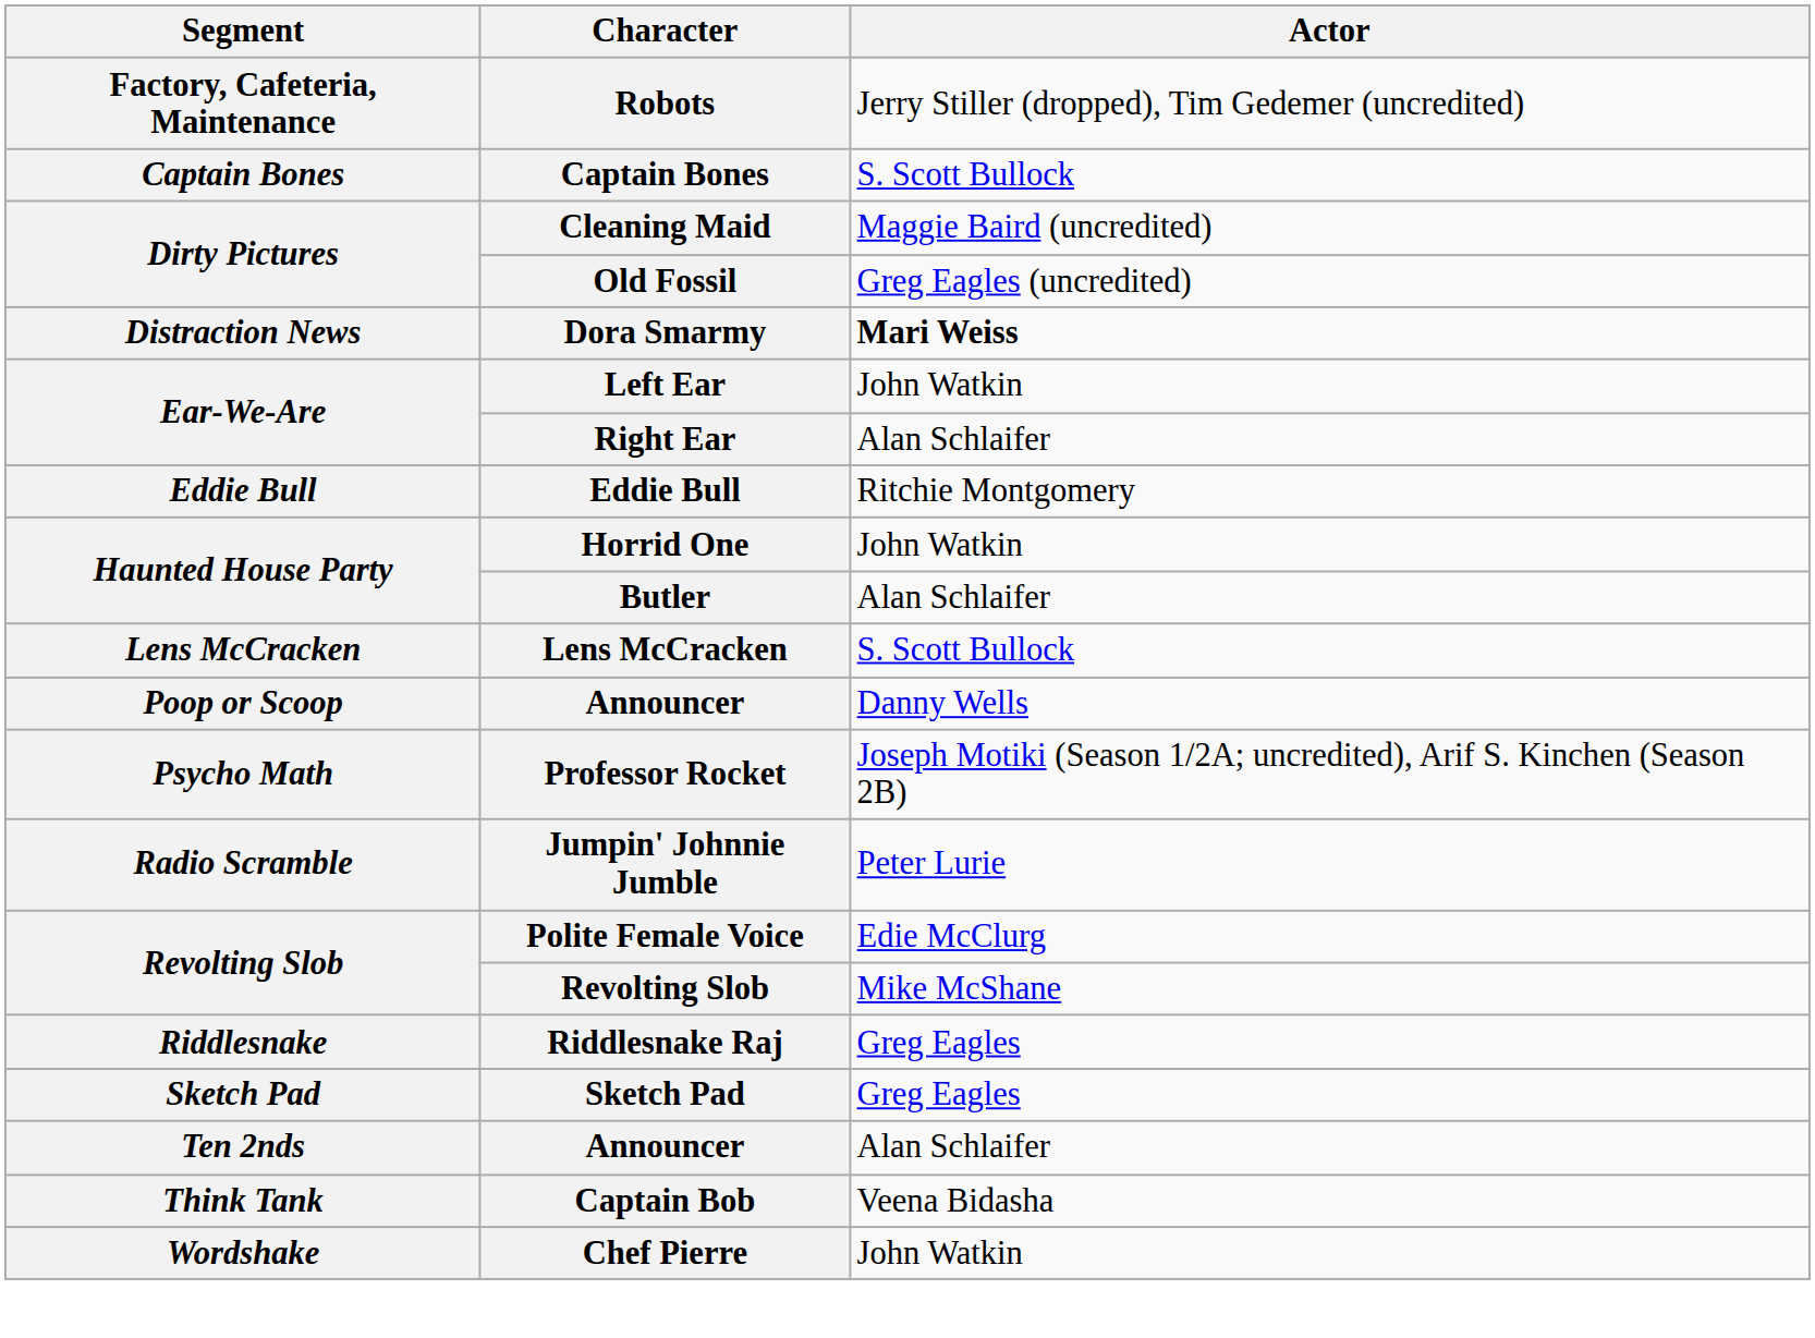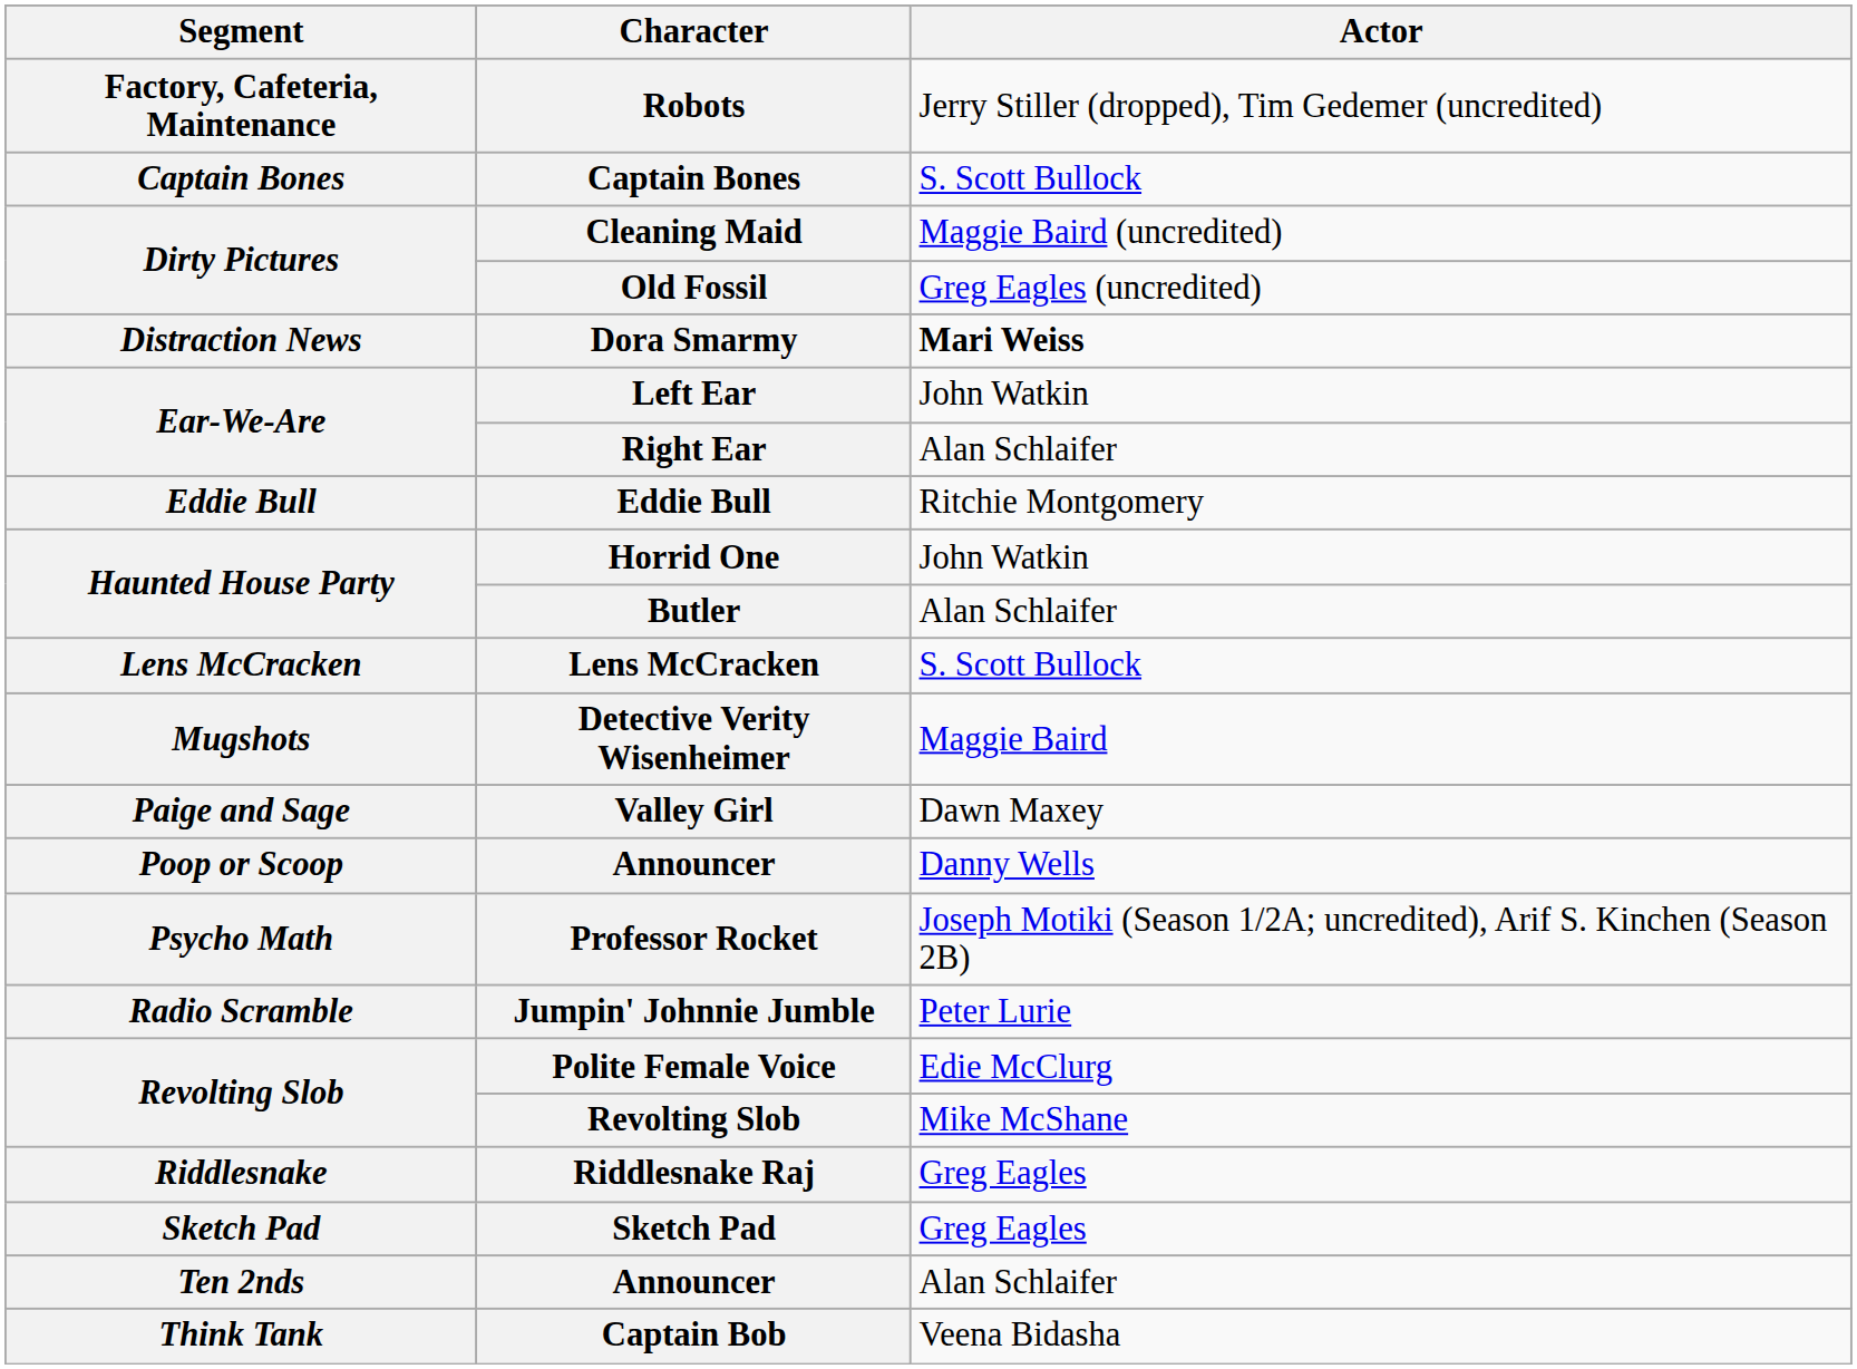 <table class="wikitable mw-collapsible">
 <tr>
 <th>Segment</th>
 <th>Character</th>
 <th>Actor</th>
 </tr>
 <tr>
 <th>Factory, Cafeteria, Maintenance</th>
 <th>Robots</th>
 <td>Jerry Stiller (dropped), Tim Gedemer (uncredited)</td>
 </tr>
 <tr>
 <th><em>Captain Bones</em></th>
 <th>Captain Bones</th>
 <td><a href='#'>S. Scott Bullock</a></td>
 </tr>
 <tr>
 <th rowspan="2"><em>Dirty Pictures</em></th>
 <th>Cleaning Maid</th>
 <td><a href='#'>Maggie Baird</a> (uncredited)</td>
 </tr>
 <tr>
 <th>Old Fossil</th>
 <td><a href='#'>Greg Eagles</a> (uncredited)</td>
 </tr>
 <tr>
 <th><em>Distraction News</em></th>
 <th>Dora Smarmy</th>
 <td><strong>Mari Weiss</strong></td>
 </tr>
 <tr>
 <th rowspan="2"><em>Ear-We-Are</em></th>
 <th>Left Ear</th>
 <td>John Watkin</td>
 </tr>
 <tr>
 <th>Right Ear</th>
 <td>Alan Schlaifer</td>
 </tr>
 <tr>
 <th><em>Eddie Bull</em></th>
 <th>Eddie Bull</th>
 <td>Ritchie Montgomery</td>
 </tr>
 <tr>
 <th rowspan="2"><em>Haunted House Party</em></th>
 <th>Horrid One</th>
 <td>John Watkin</td>
 </tr>
 <tr>
 <th>Butler</th>
 <td>Alan Schlaifer</td>
 </tr>
 <tr>
 <th><em>Lens McCracken</em></th>
 <th>Lens McCracken</th>
 <td><a href='#'>S. Scott Bullock</a></td>
 </tr>
 <tr>
+<th><em>Mugshots</em></th>
+<th>Detective Verity Wisenheimer</th>
+<td><a href='#'>Maggie Baird</a></td>
+</tr>
+<tr>
+<th><em>Paige and Sage</em></th>
+<th>Valley Girl</th>
+<td>Dawn Maxey</td>
+</tr>
+<tr>
 <th><em>Poop or Scoop</em></th>
 <th>Announcer</th>
 <td><a href='#'>Danny Wells</a></td>
 </tr>
 <tr>
 <th><em>Psycho Math</em></th>
 <th>Professor Rocket</th>
 <td><a href='#'>Joseph Motiki</a> (Season 1/2A; uncredited), Arif S. Kinchen (Season 2B)</td>
 </tr>
 <tr>
 <th><em>Radio Scramble</em></th>
 <th>Jumpin' Johnnie Jumble</th>
 <td><a href='#'>Peter Lurie</a></td>
 </tr>
 <tr>
 <th rowspan="2"><em>Revolting Slob</em></th>
 <th>Polite Female Voice</th>
 <td><a href='#'>Edie McClurg</a></td>
 </tr>
 <tr>
 <th>Revolting Slob</th>
 <td><a href='#'>Mike McShane</a></td>
 </tr>
 <tr>
 <th><em>Riddlesnake</em></th>
 <th>Riddlesnake Raj</th>
 <td><a href='#'>Greg Eagles</a></td>
 </tr>
 <tr>
 <th><em>Sketch Pad</em></th>
 <th>Sketch Pad</th>
 <td><a href='#'>Greg Eagles</a></td>
 </tr>
 <tr>
 <th><em>Ten 2nds</em></th>
 <th>Announcer</th>
 <td>Alan Schlaifer</td>
 </tr>
 <tr>
 <th><em>Think Tank</em></th>
 <th>Captain Bob</th>
 <td>Veena Bidasha</td>
 </tr>
-<tr>
-<th><em>Wordshake</em></th>
-<th>Chef Pierre</th>
-<td>John Watkin</td>
-</tr>
 </table>
